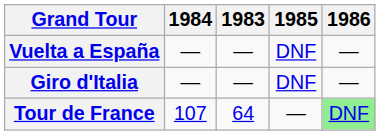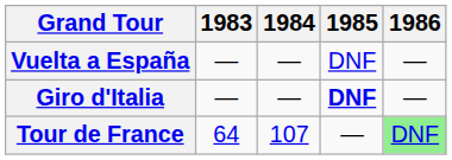 <table class="wikitable plainrowheaders">
 <tr>
 <th scope="col"><a href='#'>Grand Tour</a></th>
+<th scope="col">1983</th>
 <th scope="col">1984</th>
-<th scope="col">1983</th>
 <th scope="col">1985</th>
 <th scope="col">1986</th>
 </tr>
 <tr style="text-align:center;">
 <th scope="row"> <a href='#'>Vuelta a España</a></th>
 <td>—</td>
 <td>—</td>
 <td><a href='#'>DNF</a></td>
 <td>—</td>
 </tr>
 <tr style="text-align:center;">
 <th scope="row"> <a href='#'>Giro d'Italia</a></th>
 <td>—</td>
 <td>—</td>
-<td><a href='#'>DNF</a></td>
+<td><strong><a href='#'>DNF</a></strong></td>
 <td>—</td>
 </tr>
 <tr style="text-align:center;">
 <th scope="row"> <a href='#'>Tour de France</a></th>
+<td><a href='#'>64</a></td>
 <td><a href='#'>107</a></td>
-<td><a href='#'>64</a></td>
 <td>—</td>
 <td style="background: lightgreen;"><a href='#'>DNF</a></td>
 </tr>
 </table>
